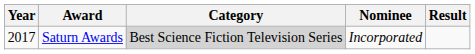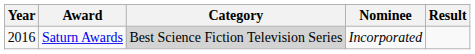 <table class="wikitable sortable">
 <tr>
 <th>Year</th>
 <th>Award</th>
 <th>Category</th>
 <th>Nominee</th>
 <th>Result</th>
 </tr>
 <tr>
-<td>2017</td>
+<td>2016</td>
 <td><a href='#'>Saturn Awards</a></td>
 <td style="background: lightgrey;">Best Science Fiction Television Series</td>
 <td><em>Incorporated</em></td>
 <td></td>
 </tr>
 </table>
